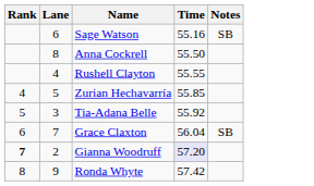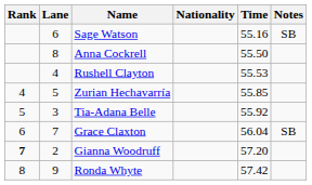 <table class="wikitable sortable" style="text-align:center">
 <tr>
 <th>Rank</th>
 <th>Lane</th>
 <th>Name</th>
+<th>Nationality</th>
 <th>Time</th>
 <th>Notes</th>
 </tr>
 <tr>
 <td></td>
 <td>6</td>
 <td align=left><a href='#'>Sage Watson</a></td>
+<td align=left></td>
 <td>55.16</td>
 <td>SB</td>
 </tr>
 <tr>
 <td></td>
 <td>8</td>
 <td align=left><a href='#'>Anna Cockrell</a></td>
+<td align=left></td>
 <td>55.50</td>
 <td></td>
 </tr>
 <tr>
 <td></td>
 <td>4</td>
 <td align=left><a href='#'>Rushell Clayton</a></td>
-<td>55.55</td>
+<td align=left></td>
+<td>55.53</td>
 <td></td>
 </tr>
 <tr>
 <td>4</td>
 <td>5</td>
 <td align=left><a href='#'>Zurian Hechavarría</a></td>
+<td align=left></td>
 <td>55.85</td>
 <td></td>
 </tr>
 <tr>
 <td>5</td>
 <td>3</td>
 <td align=left><a href='#'>Tia-Adana Belle</a></td>
+<td align=left></td>
 <td>55.92</td>
 <td></td>
 </tr>
 <tr>
 <td>6</td>
 <td>7</td>
 <td align=left><a href='#'>Grace Claxton</a></td>
+<td align=left></td>
 <td>56.04</td>
 <td>SB</td>
 </tr>
 <tr>
 <td><strong>7</strong></td>
 <td>2</td>
 <td align=left><a href='#'>Gianna Woodruff</a></td>
-<td style="background: lavender;">57.20</td>
+<td align=left></td>
+<td>57.20</td>
 <td></td>
 </tr>
 <tr>
 <td>8</td>
 <td>9</td>
 <td align=left><a href='#'>Ronda Whyte</a></td>
+<td align=left></td>
 <td>57.42</td>
 <td></td>
 </tr>
 </table>
